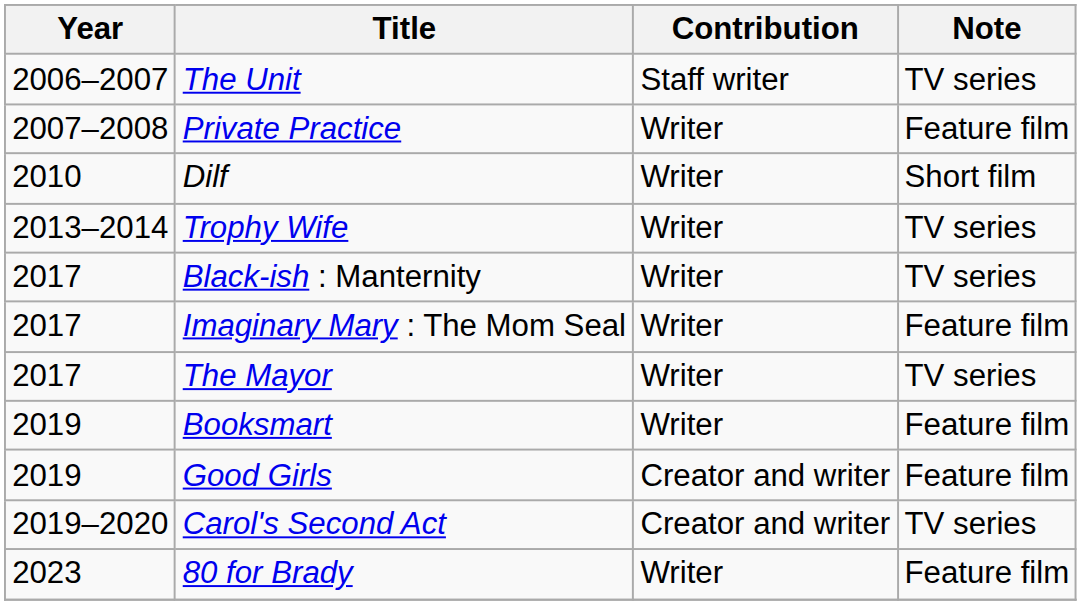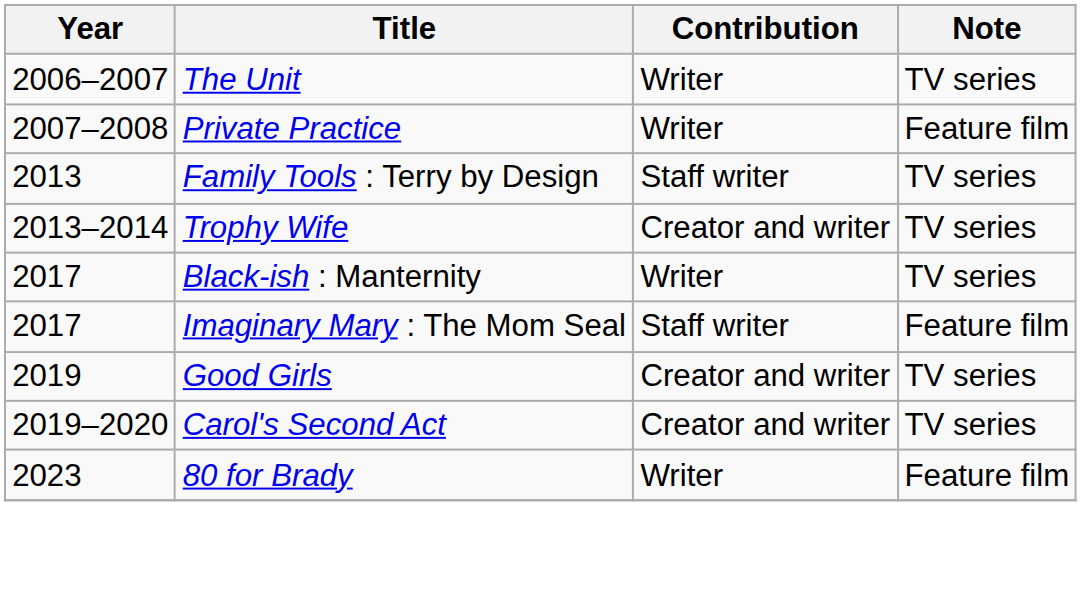 <table class="wikitable sortable">
 <tr>
 <th>Year</th>
 <th>Title</th>
 <th>Contribution</th>
 <th>Note</th>
 </tr>
 <tr>
 <td>2006–2007</td>
 <td><em><a href='#'>The Unit</a></em></td>
-<td>Staff writer</td>
+<td>Writer</td>
 <td>TV series</td>
 </tr>
 <tr>
 <td>2007–2008</td>
 <td><em><a href='#'>Private Practice</a></em></td>
 <td>Writer</td>
 <td>Feature film</td>
 </tr>
 <tr>
-<td>2010</td>
-<td><em>Dilf</em></td>
-<td>Writer</td>
-<td>Short film</td>
+<td>2013</td>
+<td><em><a href='#'>Family Tools</a></em> : Terry by Design</td>
+<td>Staff writer</td>
+<td>TV series</td>
 </tr>
 <tr>
 <td>2013–2014</td>
 <td><em><a href='#'>Trophy Wife</a></em></td>
-<td>Writer</td>
+<td>Creator and writer</td>
 <td>TV series</td>
 </tr>
 <tr>
 <td>2017</td>
 <td><em><a href='#'>Black-ish</a></em> : Manternity</td>
 <td>Writer</td>
 <td>TV series</td>
 </tr>
 <tr>
 <td>2017</td>
 <td><em><a href='#'>Imaginary Mary</a></em> : The Mom Seal</td>
-<td>Writer</td>
-<td>Feature film</td>
-</tr>
-<tr>
-<td>2017</td>
-<td><em><a href='#'>The Mayor</a></em></td>
-<td>Writer</td>
-<td>TV series</td>
-</tr>
-<tr>
-<td>2019</td>
-<td><em><a href='#'>Booksmart</a></em></td>
-<td>Writer</td>
+<td>Staff writer</td>
 <td>Feature film</td>
 </tr>
 <tr>
 <td>2019</td>
 <td><em><a href='#'>Good Girls</a></em></td>
 <td>Creator and writer</td>
-<td>Feature film</td>
+<td>TV series</td>
 </tr>
 <tr>
 <td>2019–2020</td>
 <td><em><a href='#'>Carol's Second Act</a></em></td>
 <td>Creator and writer</td>
 <td>TV series</td>
 </tr>
 <tr>
 <td>2023</td>
 <td><em><a href='#'>80 for Brady</a></em></td>
 <td>Writer</td>
 <td>Feature film</td>
 </tr>
 <tr>
 </tr>
 </table>
